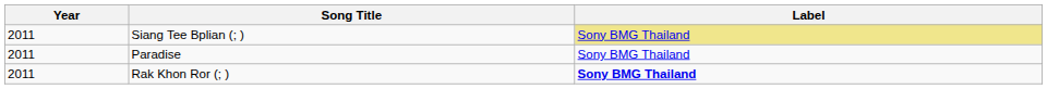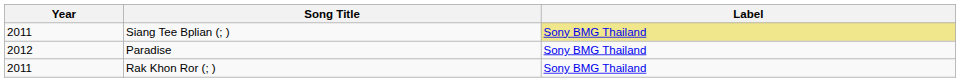 <table class="wikitable" style="font-size: 90%;" width=60%>
 <tr>
 <th>Year</th>
 <th>Song Title</th>
 <th>Label</th>
 </tr>
 <tr>
 <td>2011</td>
 <td>Siang Tee Bplian (; )</td>
 <td style="background: khaki;"><a href='#'>Sony BMG Thailand</a></td>
 </tr>
 <tr>
-<td>2011</td>
+<td>2012</td>
 <td>Paradise</td>
 <td><a href='#'>Sony BMG Thailand</a></td>
 </tr>
 <tr>
 <td>2011</td>
 <td>Rak Khon Ror (; )</td>
-<td><strong><a href='#'>Sony BMG Thailand</a></strong></td>
+<td><a href='#'>Sony BMG Thailand</a></td>
 </tr>
 </table>
